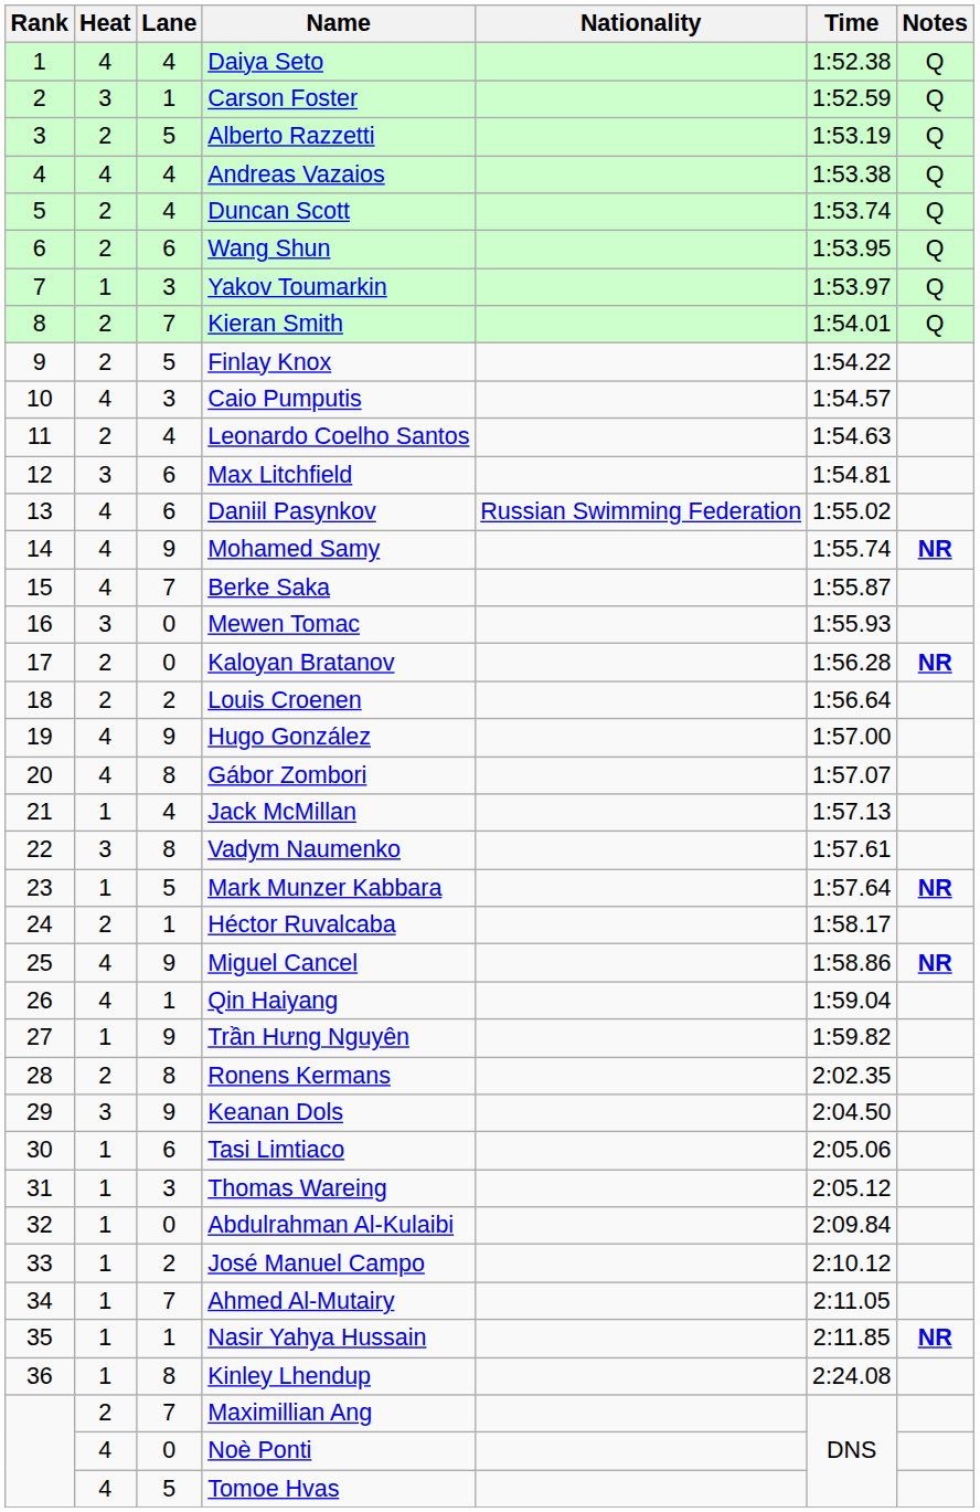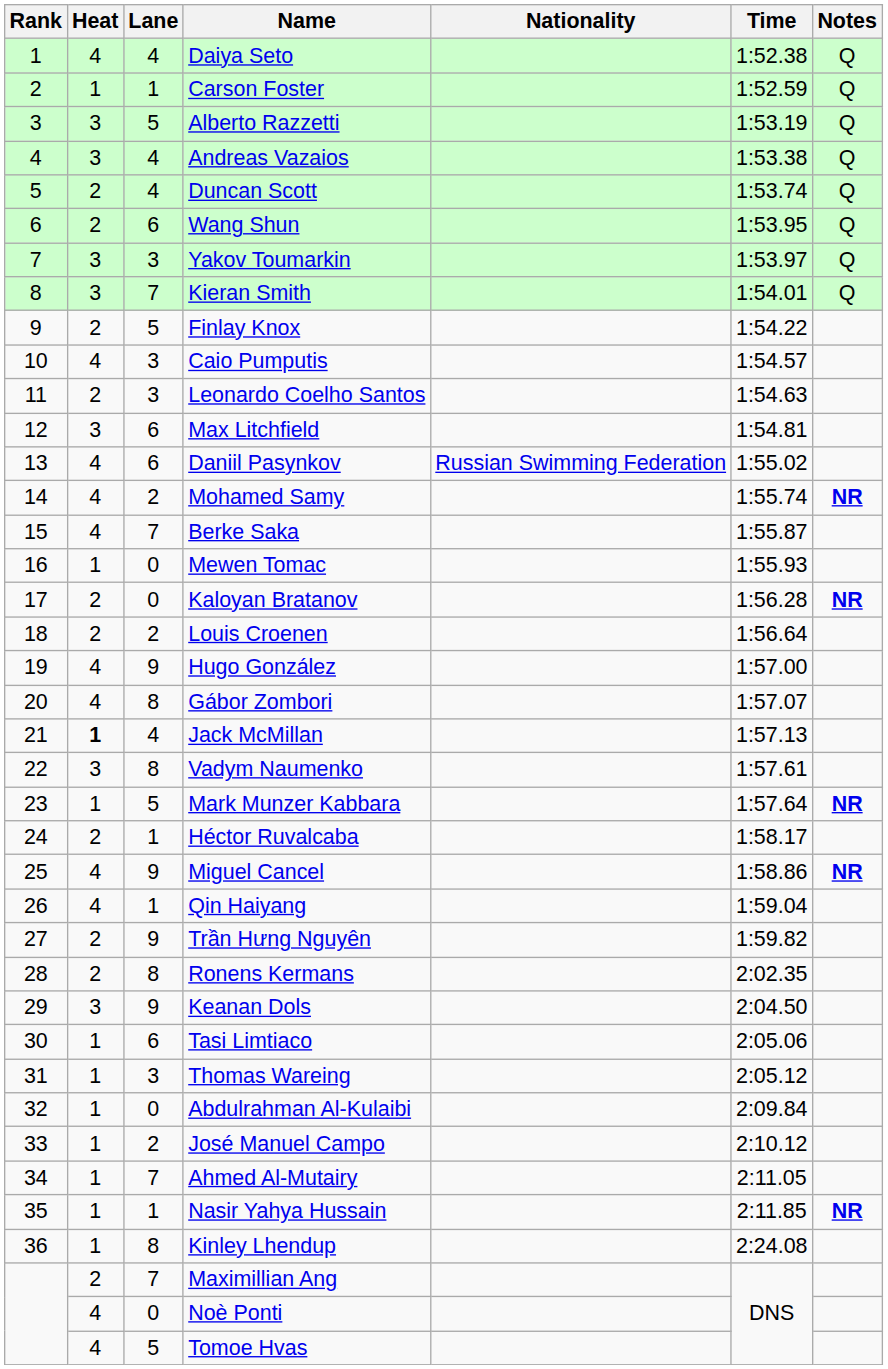 <table class="wikitable sortable" style="text-align:center">
 <tr>
 <th>Rank</th>
 <th>Heat</th>
 <th>Lane</th>
 <th>Name</th>
 <th>Nationality</th>
 <th>Time</th>
 <th>Notes</th>
 </tr>
 <tr bgcolor=ccffcc>
 <td>1</td>
 <td>4</td>
 <td>4</td>
 <td align=left><a href='#'>Daiya Seto</a></td>
 <td align=left></td>
 <td>1:52.38</td>
 <td>Q</td>
 </tr>
 <tr bgcolor=ccffcc>
 <td>2</td>
-<td>3</td>
+<td>1</td>
 <td>1</td>
 <td align=left><a href='#'>Carson Foster</a></td>
 <td align=left></td>
 <td>1:52.59</td>
 <td>Q</td>
 </tr>
 <tr bgcolor=ccffcc>
 <td>3</td>
-<td>2</td>
+<td>3</td>
 <td>5</td>
 <td align=left><a href='#'>Alberto Razzetti</a></td>
 <td align=left></td>
 <td>1:53.19</td>
 <td>Q</td>
 </tr>
 <tr bgcolor=ccffcc>
 <td>4</td>
-<td>4</td>
+<td>3</td>
 <td>4</td>
 <td align=left><a href='#'>Andreas Vazaios</a></td>
 <td align=left></td>
 <td>1:53.38</td>
 <td>Q</td>
 </tr>
 <tr bgcolor=ccffcc>
 <td>5</td>
 <td>2</td>
 <td>4</td>
 <td align=left><a href='#'>Duncan Scott</a></td>
 <td align=left></td>
 <td>1:53.74</td>
 <td>Q</td>
 </tr>
 <tr bgcolor=ccffcc>
 <td>6</td>
 <td>2</td>
 <td>6</td>
 <td align=left><a href='#'>Wang Shun</a></td>
 <td align=left></td>
 <td>1:53.95</td>
 <td>Q</td>
 </tr>
 <tr bgcolor=ccffcc>
 <td>7</td>
-<td>1</td>
+<td>3</td>
 <td>3</td>
 <td align=left><a href='#'>Yakov Toumarkin</a></td>
 <td align=left></td>
 <td>1:53.97</td>
 <td>Q</td>
 </tr>
 <tr bgcolor=ccffcc>
 <td>8</td>
-<td>2</td>
+<td>3</td>
 <td>7</td>
 <td align=left><a href='#'>Kieran Smith</a></td>
 <td align=left></td>
 <td>1:54.01</td>
 <td>Q</td>
 </tr>
 <tr>
 <td>9</td>
 <td>2</td>
 <td>5</td>
 <td align=left><a href='#'>Finlay Knox</a></td>
 <td align=left></td>
 <td>1:54.22</td>
 <td></td>
 </tr>
 <tr>
 <td>10</td>
 <td>4</td>
 <td>3</td>
 <td align=left><a href='#'>Caio Pumputis</a></td>
 <td align=left></td>
 <td>1:54.57</td>
 <td></td>
 </tr>
 <tr>
 <td>11</td>
 <td>2</td>
-<td>4</td>
+<td>3</td>
 <td align=left><a href='#'>Leonardo Coelho Santos</a></td>
 <td align=left></td>
 <td>1:54.63</td>
 <td></td>
 </tr>
 <tr>
 <td>12</td>
 <td>3</td>
 <td>6</td>
 <td align=left><a href='#'>Max Litchfield</a></td>
 <td align=left></td>
 <td>1:54.81</td>
 <td></td>
 </tr>
 <tr>
 <td>13</td>
 <td>4</td>
 <td>6</td>
 <td align=left><a href='#'>Daniil Pasynkov</a></td>
 <td align=left> <a href='#'>Russian Swimming Federation</a></td>
 <td>1:55.02</td>
 <td></td>
 </tr>
 <tr>
 <td>14</td>
 <td>4</td>
-<td>9</td>
+<td>2</td>
 <td align=left><a href='#'>Mohamed Samy</a></td>
 <td align=left></td>
 <td>1:55.74</td>
 <td><strong><a href='#'>NR</a></strong></td>
 </tr>
 <tr>
 <td>15</td>
 <td>4</td>
 <td>7</td>
 <td align=left><a href='#'>Berke Saka</a></td>
 <td align=left></td>
 <td>1:55.87</td>
 <td></td>
 </tr>
 <tr>
 <td>16</td>
-<td>3</td>
+<td>1</td>
 <td>0</td>
 <td align=left><a href='#'>Mewen Tomac</a></td>
 <td align=left></td>
 <td>1:55.93</td>
 <td></td>
 </tr>
 <tr>
 <td>17</td>
 <td>2</td>
 <td>0</td>
 <td align=left><a href='#'>Kaloyan Bratanov</a></td>
 <td align=left></td>
 <td>1:56.28</td>
 <td><strong><a href='#'>NR</a></strong></td>
 </tr>
 <tr>
 <td>18</td>
 <td>2</td>
 <td>2</td>
 <td align=left><a href='#'>Louis Croenen</a></td>
 <td align=left></td>
 <td>1:56.64</td>
 <td></td>
 </tr>
 <tr>
 <td>19</td>
 <td>4</td>
 <td>9</td>
 <td align=left><a href='#'>Hugo González</a></td>
 <td align=left></td>
 <td>1:57.00</td>
 <td></td>
 </tr>
 <tr>
 <td>20</td>
 <td>4</td>
 <td>8</td>
 <td align=left><a href='#'>Gábor Zombori</a></td>
 <td align=left></td>
 <td>1:57.07</td>
 <td></td>
 </tr>
 <tr>
 <td>21</td>
-<td>1</td>
+<td><strong>1</strong></td>
 <td>4</td>
 <td align=left><a href='#'>Jack McMillan</a></td>
 <td align=left></td>
 <td>1:57.13</td>
 <td></td>
 </tr>
 <tr>
 <td>22</td>
 <td>3</td>
 <td>8</td>
 <td align=left><a href='#'>Vadym Naumenko</a></td>
 <td align=left></td>
 <td>1:57.61</td>
 <td></td>
 </tr>
 <tr>
 <td>23</td>
 <td>1</td>
 <td>5</td>
 <td align=left><a href='#'>Mark Munzer Kabbara</a></td>
 <td align=left></td>
 <td>1:57.64</td>
 <td><strong><a href='#'>NR</a></strong></td>
 </tr>
 <tr>
 <td>24</td>
 <td>2</td>
 <td>1</td>
 <td align=left><a href='#'>Héctor Ruvalcaba</a></td>
 <td align=left></td>
 <td>1:58.17</td>
 <td></td>
 </tr>
 <tr>
 <td>25</td>
 <td>4</td>
 <td>9</td>
 <td align=left><a href='#'>Miguel Cancel</a></td>
 <td align=left></td>
 <td>1:58.86</td>
 <td><strong><a href='#'>NR</a></strong></td>
 </tr>
 <tr>
 <td>26</td>
 <td>4</td>
 <td>1</td>
 <td align=left><a href='#'>Qin Haiyang</a></td>
 <td align=left></td>
 <td>1:59.04</td>
 <td></td>
 </tr>
 <tr>
 <td>27</td>
-<td>1</td>
+<td>2</td>
 <td>9</td>
 <td align=left><a href='#'>Trần Hưng Nguyên</a></td>
 <td align=left></td>
 <td>1:59.82</td>
 <td></td>
 </tr>
 <tr>
 <td>28</td>
 <td>2</td>
 <td>8</td>
 <td align=left><a href='#'>Ronens Kermans</a></td>
 <td align=left></td>
 <td>2:02.35</td>
 <td></td>
 </tr>
 <tr>
 <td>29</td>
 <td>3</td>
 <td>9</td>
 <td align=left><a href='#'>Keanan Dols</a></td>
 <td align=left></td>
 <td>2:04.50</td>
 <td></td>
 </tr>
 <tr>
 <td>30</td>
 <td>1</td>
 <td>6</td>
 <td align=left><a href='#'>Tasi Limtiaco</a></td>
 <td align=left></td>
 <td>2:05.06</td>
 <td></td>
 </tr>
 <tr>
 <td>31</td>
 <td>1</td>
 <td>3</td>
 <td align=left><a href='#'>Thomas Wareing</a></td>
 <td align=left></td>
 <td>2:05.12</td>
 <td></td>
 </tr>
 <tr>
 <td>32</td>
 <td>1</td>
 <td>0</td>
 <td align=left><a href='#'>Abdulrahman Al-Kulaibi</a></td>
 <td align=left></td>
 <td>2:09.84</td>
 <td></td>
 </tr>
 <tr>
 <td>33</td>
 <td>1</td>
 <td>2</td>
 <td align=left><a href='#'>José Manuel Campo</a></td>
 <td align=left></td>
 <td>2:10.12</td>
 <td></td>
 </tr>
 <tr>
 <td>34</td>
 <td>1</td>
 <td>7</td>
 <td align=left><a href='#'>Ahmed Al-Mutairy</a></td>
 <td align=left></td>
 <td>2:11.05</td>
 <td></td>
 </tr>
 <tr>
 <td>35</td>
 <td>1</td>
 <td>1</td>
 <td align=left><a href='#'>Nasir Yahya Hussain</a></td>
 <td align=left></td>
 <td>2:11.85</td>
 <td><strong><a href='#'>NR</a></strong></td>
 </tr>
 <tr>
 <td>36</td>
 <td>1</td>
 <td>8</td>
 <td align=left><a href='#'>Kinley Lhendup</a></td>
 <td align=left></td>
 <td>2:24.08</td>
 <td></td>
 </tr>
 <tr>
 <td rowspan=3></td>
 <td>2</td>
 <td>7</td>
 <td align=left><a href='#'>Maximillian Ang</a></td>
 <td align=left></td>
 <td rowspan=3>DNS</td>
 <td></td>
 </tr>
 <tr>
 <td>4</td>
 <td>0</td>
 <td align=left><a href='#'>Noè Ponti</a></td>
 <td align=left></td>
 <td></td>
 </tr>
 <tr>
 <td>4</td>
 <td>5</td>
 <td align=left><a href='#'>Tomoe Hvas</a></td>
 <td align=left></td>
 <td></td>
 </tr>
 </table>
